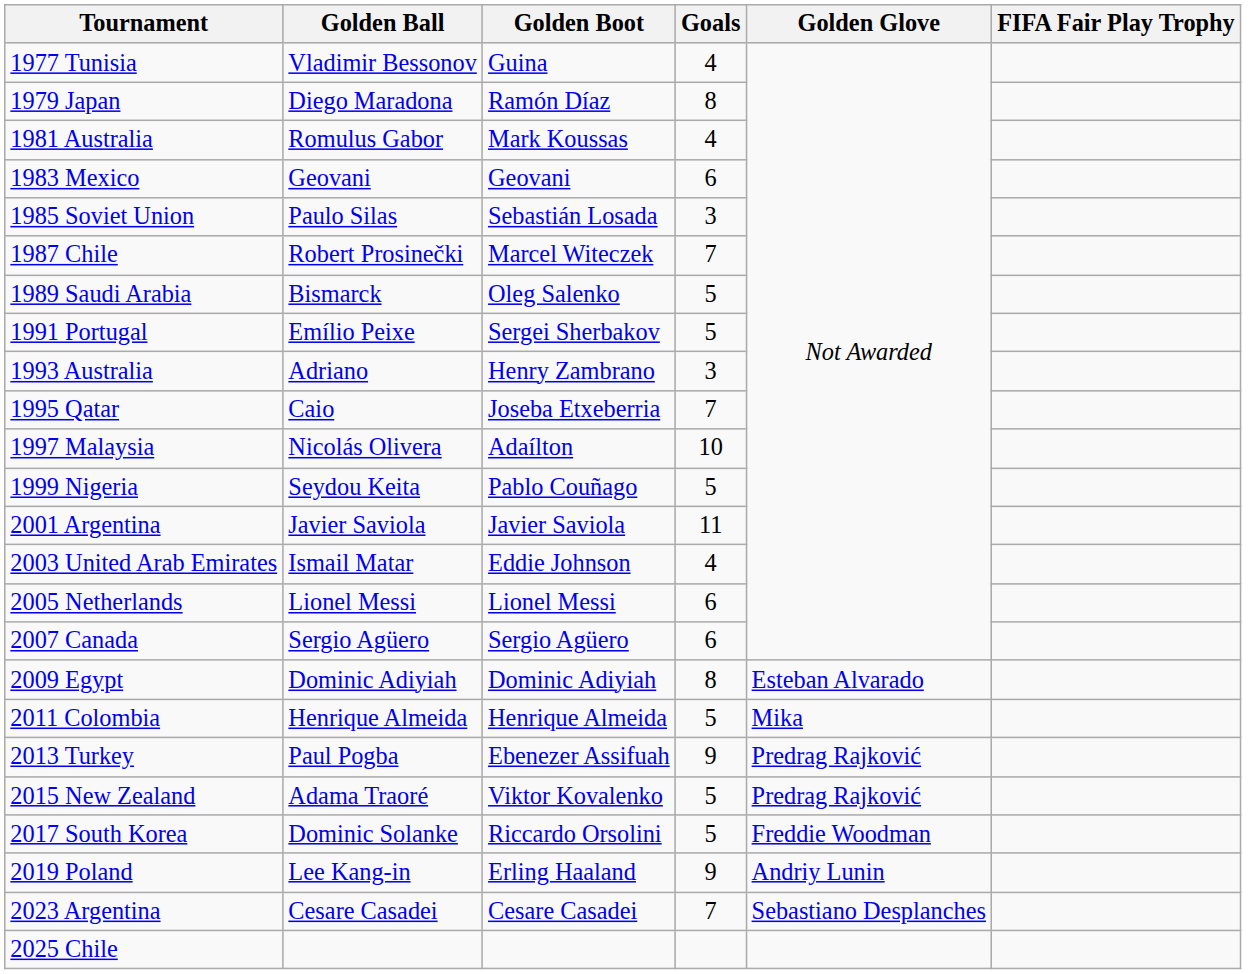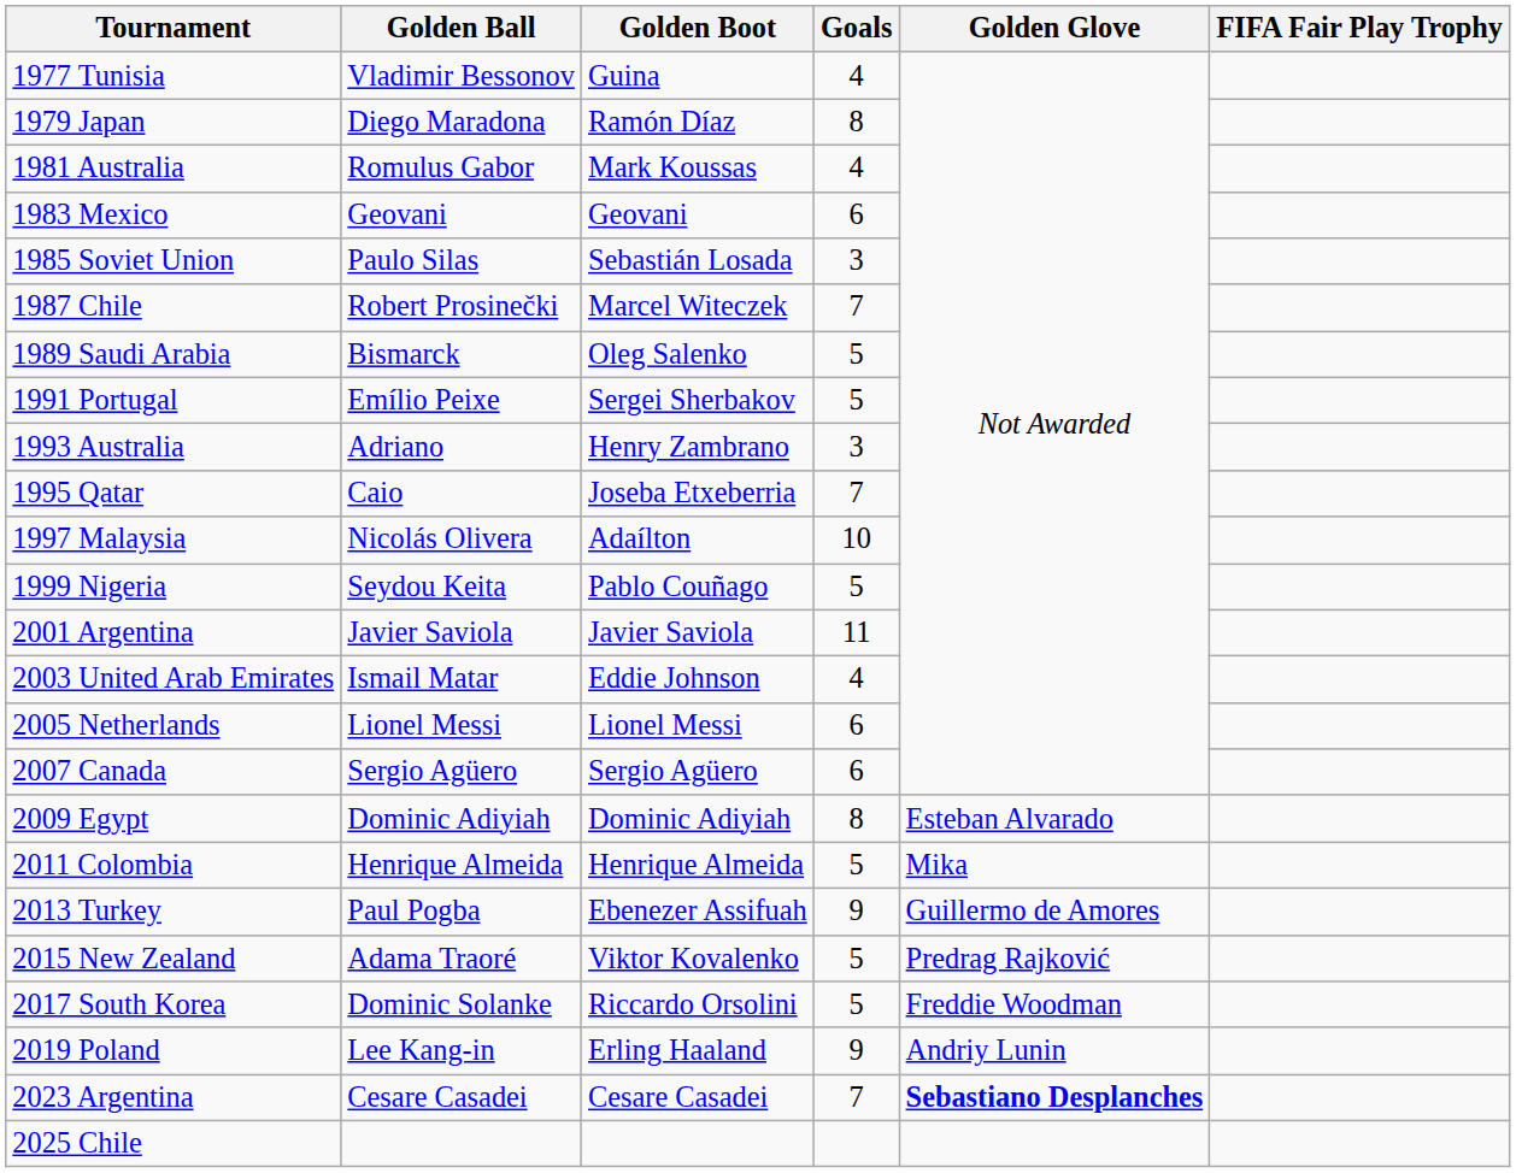 <table class="wikitable">
 <tr>
 <th>Tournament</th>
 <th>Golden Ball</th>
 <th>Golden Boot</th>
 <th>Goals</th>
 <th>Golden Glove</th>
 <th>FIFA Fair Play Trophy</th>
 </tr>
 <tr>
 <td> <a href='#'>1977 Tunisia</a></td>
 <td> <a href='#'>Vladimir Bessonov</a></td>
 <td> <a href='#'>Guina</a></td>
 <td align=center>4</td>
 <td rowspan="16" align=center><em>Not Awarded</em></td>
 <td></td>
 </tr>
 <tr>
 <td> <a href='#'>1979 Japan</a></td>
 <td> <a href='#'>Diego Maradona</a></td>
 <td> <a href='#'>Ramón Díaz</a></td>
 <td align=center>8</td>
 <td></td>
 </tr>
 <tr>
 <td> <a href='#'>1981 Australia</a></td>
 <td> <a href='#'>Romulus Gabor</a></td>
 <td> <a href='#'>Mark Koussas</a></td>
 <td align=center>4</td>
 <td></td>
 </tr>
 <tr>
 <td> <a href='#'>1983 Mexico</a></td>
 <td> <a href='#'>Geovani</a></td>
 <td> <a href='#'>Geovani</a></td>
 <td align=center>6</td>
 <td></td>
 </tr>
 <tr>
 <td> <a href='#'>1985 Soviet Union</a></td>
 <td> <a href='#'>Paulo Silas</a></td>
 <td> <a href='#'>Sebastián Losada</a></td>
 <td align=center>3</td>
 <td></td>
 </tr>
 <tr>
 <td> <a href='#'>1987 Chile</a></td>
 <td> <a href='#'>Robert Prosinečki</a></td>
 <td> <a href='#'>Marcel Witeczek</a></td>
 <td align=center>7</td>
 <td></td>
 </tr>
 <tr>
 <td> <a href='#'>1989 Saudi Arabia</a></td>
 <td> <a href='#'>Bismarck</a></td>
 <td> <a href='#'>Oleg Salenko</a></td>
 <td align=center>5</td>
 <td></td>
 </tr>
 <tr>
 <td> <a href='#'>1991 Portugal</a></td>
 <td> <a href='#'>Emílio Peixe</a></td>
 <td> <a href='#'>Sergei Sherbakov</a></td>
 <td align=center>5</td>
 <td></td>
 </tr>
 <tr>
 <td> <a href='#'>1993 Australia</a></td>
 <td> <a href='#'>Adriano</a></td>
 <td> <a href='#'>Henry Zambrano</a></td>
 <td align=center>3</td>
 <td></td>
 </tr>
 <tr>
 <td> <a href='#'>1995 Qatar</a></td>
 <td> <a href='#'>Caio</a></td>
 <td> <a href='#'>Joseba Etxeberria</a></td>
 <td align=center>7</td>
 <td></td>
 </tr>
 <tr>
 <td> <a href='#'>1997 Malaysia</a></td>
 <td> <a href='#'>Nicolás Olivera</a></td>
 <td> <a href='#'>Adaílton</a></td>
 <td align=center>10</td>
 <td></td>
 </tr>
 <tr>
 <td> <a href='#'>1999 Nigeria</a></td>
 <td> <a href='#'>Seydou Keita</a></td>
 <td> <a href='#'>Pablo Couñago</a></td>
 <td align=center>5</td>
 <td></td>
 </tr>
 <tr>
 <td> <a href='#'>2001 Argentina</a></td>
 <td> <a href='#'>Javier Saviola</a></td>
 <td> <a href='#'>Javier Saviola</a></td>
 <td align=center>11</td>
 <td></td>
 </tr>
 <tr>
 <td> <a href='#'>2003 United Arab Emirates</a></td>
 <td> <a href='#'>Ismail Matar</a></td>
 <td> <a href='#'>Eddie Johnson</a></td>
 <td align=center>4</td>
 <td></td>
 </tr>
 <tr>
 <td> <a href='#'>2005 Netherlands</a></td>
 <td> <a href='#'>Lionel Messi</a></td>
 <td> <a href='#'>Lionel Messi</a></td>
 <td align=center>6</td>
 <td></td>
 </tr>
 <tr>
 <td> <a href='#'>2007 Canada</a></td>
 <td> <a href='#'>Sergio Agüero</a></td>
 <td> <a href='#'>Sergio Agüero</a></td>
 <td align=center>6</td>
 <td></td>
 </tr>
 <tr>
 <td> <a href='#'>2009 Egypt</a></td>
 <td> <a href='#'>Dominic Adiyiah</a></td>
 <td> <a href='#'>Dominic Adiyiah</a></td>
 <td align=center>8</td>
 <td> <a href='#'>Esteban Alvarado</a></td>
 <td></td>
 </tr>
 <tr>
 <td> <a href='#'>2011 Colombia</a></td>
 <td> <a href='#'>Henrique Almeida</a></td>
 <td> <a href='#'>Henrique Almeida</a></td>
 <td align=center>5</td>
 <td> <a href='#'>Mika</a></td>
 <td></td>
 </tr>
 <tr>
 <td> <a href='#'>2013 Turkey</a></td>
 <td> <a href='#'>Paul Pogba</a></td>
 <td> <a href='#'>Ebenezer Assifuah</a></td>
 <td align=center>9</td>
-<td> <a href='#'>Predrag Rajković</a></td>
+<td> <a href='#'>Guillermo de Amores</a></td>
 <td></td>
 </tr>
 <tr>
 <td> <a href='#'>2015 New Zealand</a></td>
 <td> <a href='#'>Adama Traoré</a></td>
 <td> <a href='#'>Viktor Kovalenko</a></td>
 <td align=center>5</td>
 <td> <a href='#'>Predrag Rajković</a></td>
 <td></td>
 </tr>
 <tr>
 <td> <a href='#'>2017 South Korea</a></td>
 <td> <a href='#'>Dominic Solanke</a></td>
 <td> <a href='#'>Riccardo Orsolini</a></td>
 <td align=center>5</td>
 <td> <a href='#'>Freddie Woodman</a></td>
 <td></td>
 </tr>
 <tr>
 <td> <a href='#'>2019 Poland</a></td>
 <td> <a href='#'>Lee Kang-in</a></td>
 <td> <a href='#'>Erling Haaland</a></td>
 <td align=center>9</td>
 <td> <a href='#'>Andriy Lunin</a></td>
 <td></td>
 </tr>
 <tr>
 <td> <a href='#'>2023 Argentina</a></td>
 <td> <a href='#'>Cesare Casadei</a></td>
 <td> <a href='#'>Cesare Casadei</a></td>
 <td align=center>7</td>
-<td> <a href='#'>Sebastiano Desplanches</a></td>
+<td><strong> <a href='#'>Sebastiano Desplanches</a></strong></td>
 <td></td>
 </tr>
 <tr>
 <td> <a href='#'>2025 Chile</a></td>
 <td></td>
 <td></td>
 <td align=center></td>
 <td></td>
 <td></td>
 </tr>
 </table>
